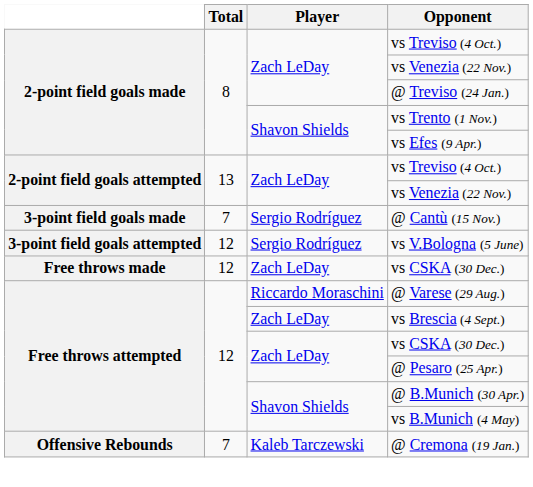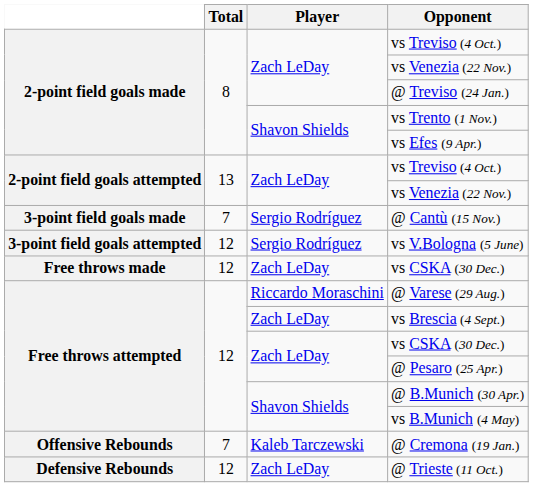 <table class=wikitable style="border: none;">
 <tr>
 <th style="border: white; background: white;"></th>
 <th>Total</th>
 <th>Player</th>
 <th>Opponent</th>
 </tr>
 <tr>
 <th rowspan=5>2-point field goals made</th>
 <td rowspan=5 style="text-align:center">8</td>
 <td rowspan=3><a href='#'>Zach LeDay</a></td>
 <td>vs  <a href='#'>Treviso</a><small> (<em>4 Oct.</em>) </small></td>
 </tr>
 <tr>
 <td>vs  <a href='#'>Venezia</a><small> (<em>22 Nov.</em>) </small></td>
 </tr>
 <tr>
 <td>@  <a href='#'>Treviso</a> <small> (<em>24 Jan.</em>) </small></td>
 </tr>
 <tr>
 <td rowspan=2><a href='#'>Shavon Shields</a></td>
 <td>vs  <a href='#'>Trento</a> <small>  (<em>1 Nov.</em>) </small></td>
 </tr>
 <tr>
 <td>vs  <a href='#'>Efes</a> <small> (<em>9 Apr.</em>) </small></td>
 </tr>
 <tr>
 <th rowspan=2>2-point field goals attempted</th>
 <td rowspan=2 style="text-align:center">13</td>
 <td rowspan=2><a href='#'>Zach LeDay</a></td>
 <td>vs  <a href='#'>Treviso</a><small> (<em>4 Oct.</em>) </small></td>
 </tr>
 <tr>
 <td>vs  <a href='#'>Venezia</a><small> (<em>22 Nov.</em>) </small></td>
 </tr>
 <tr>
 <th>3-point field goals made</th>
 <td style="text-align:center">7</td>
 <td><a href='#'>Sergio Rodríguez</a></td>
 <td>@  <a href='#'>Cantù</a> <small> (<em>15 Nov.</em>) </small></td>
 </tr>
 <tr>
 <th>3-point field goals attempted</th>
 <td style="text-align:center">12</td>
 <td><a href='#'>Sergio Rodríguez</a></td>
 <td>vs  <a href='#'>V.Bologna</a> <small> (<em>5 June</em>) </small></td>
 </tr>
 <tr>
 <th>Free throws made</th>
 <td style="text-align:center">12</td>
 <td><a href='#'>Zach LeDay</a></td>
 <td>vs  <a href='#'>CSKA</a> <small> (<em>30 Dec.</em>) </small></td>
 </tr>
 <tr>
 <th rowspan=6>Free throws attempted</th>
 <td rowspan=6 style="text-align:center">12</td>
 <td><a href='#'>Riccardo Moraschini</a></td>
 <td>@  <a href='#'>Varese</a><small> (<em>29 Aug.</em>) </small></td>
 </tr>
 <tr>
 <td><a href='#'>Zach LeDay</a></td>
 <td>vs  <a href='#'>Brescia</a><small> (<em>4 Sept.</em>) </small></td>
 </tr>
 <tr>
 <td rowspan=2><a href='#'>Zach LeDay</a></td>
 <td>vs  <a href='#'>CSKA</a> <small> (<em>30 Dec.</em>) </small></td>
 </tr>
 <tr>
 <td>@  <a href='#'>Pesaro</a> <small> (<em>25 Apr.</em>) </small></td>
 </tr>
 <tr>
 <td rowspan=2><a href='#'>Shavon Shields</a></td>
 <td>@  <a href='#'>B.Munich</a> <small> (<em>30 Apr.</em>) </small></td>
 </tr>
 <tr>
 <td>vs  <a href='#'>B.Munich</a> <small> (<em>4 May</em>) </small></td>
 </tr>
 <tr>
 <th>Offensive Rebounds</th>
 <td style="text-align:center">7</td>
 <td><a href='#'>Kaleb Tarczewski</a></td>
 <td>@  <a href='#'>Cremona</a> <small> (<em>19 Jan.</em>) </small></td>
 </tr>
+<tr>
+<th>Defensive Rebounds</th>
+<td style="text-align:center">12</td>
+<td><a href='#'>Zach LeDay</a></td>
+<td>@  <a href='#'>Trieste</a><small> (<em>11 Oct.</em>) </small></td>
+</tr>
 </table>
